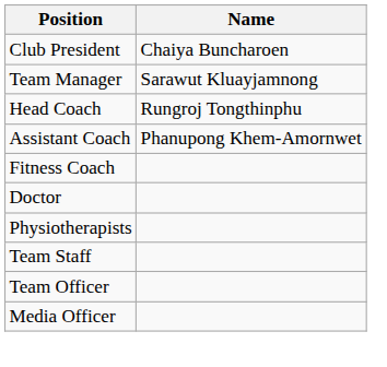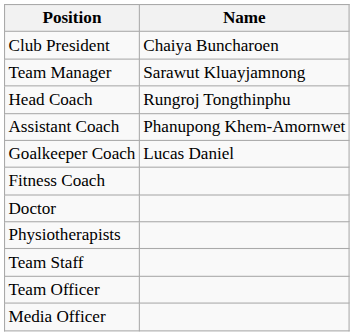 <table class="wikitable">
 <tr>
 <th>Position</th>
 <th>Name</th>
 </tr>
 <tr>
 <td>Club President</td>
 <td> Chaiya Buncharoen</td>
 </tr>
 <tr>
 <td>Team Manager</td>
 <td> Sarawut Kluayjamnong</td>
 </tr>
 <tr>
 <td>Head Coach</td>
 <td> Rungroj Tongthinphu</td>
 </tr>
 <tr>
 <td>Assistant Coach</td>
 <td> Phanupong Khem-Amornwet</td>
+</tr>
+<tr>
+<td>Goalkeeper Coach</td>
+<td> Lucas Daniel</td>
 </tr>
 <tr>
 <td>Fitness Coach</td>
 <td></td>
 </tr>
 <tr>
 <td>Doctor</td>
 <td></td>
 </tr>
 <tr>
 <td>Physiotherapists</td>
 <td></td>
 </tr>
 <tr>
 <td>Team Staff</td>
 <td></td>
 </tr>
 <tr>
 <td>Team Officer</td>
 <td></td>
 </tr>
 <tr>
 <td>Media Officer</td>
 <td></td>
 </tr>
 </table>
